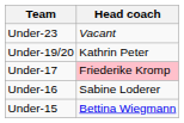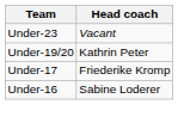 <table class="wikitable" style="text-align:center;">
 <tr>
 <th>Team</th>
 <th>Head coach</th>
 </tr>
 <tr>
 <td align="left">Under-23</td>
 <td align="left"><em>Vacant</em></td>
 </tr>
 <tr>
 <td align="left">Under-19/20</td>
 <td align="left"> Kathrin Peter</td>
 </tr>
 <tr>
 <td align="left">Under-17</td>
-<td align="left" style="background: pink;"> Friederike Kromp</td>
+<td align="left"> Friederike Kromp</td>
 </tr>
 <tr>
 <td align="left">Under-16</td>
 <td align="left"> Sabine Loderer</td>
 </tr>
-<tr>
-<td align="left">Under-15</td>
-<td align="left"> <a href='#'>Bettina Wiegmann</a></td>
-</tr>
 </table>
